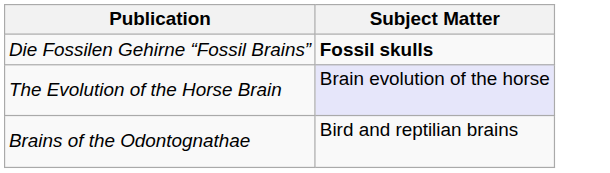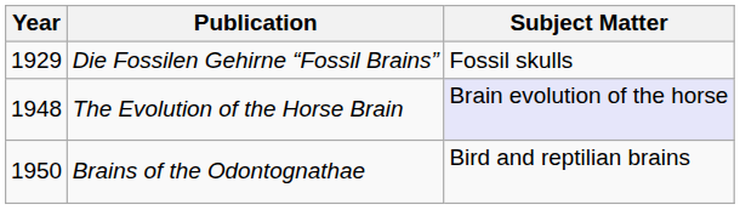 <table class="wikitable">
 <tr>
+<th>Year</th>
 <th>Publication</th>
 <th>Subject Matter</th>
 </tr>
 <tr>
+<td>1929</td>
 <td><em>Die Fossilen Gehirne “Fossil Brains”</em></td>
-<td><strong>Fossil skulls</strong></td>
+<td>Fossil skulls</td>
 </tr>
 <tr>
+<td>1948</td>
 <td><em>The Evolution of the Horse Brain</em></td>
 <td style="background: lavender;">Brain evolution of the horse<br><br></td>
 </tr>
 <tr>
+<td>1950</td>
 <td><em>Brains of the Odontognathae</em></td>
 <td>Bird and reptilian brains<br><br></td>
 </tr>
 </table>
